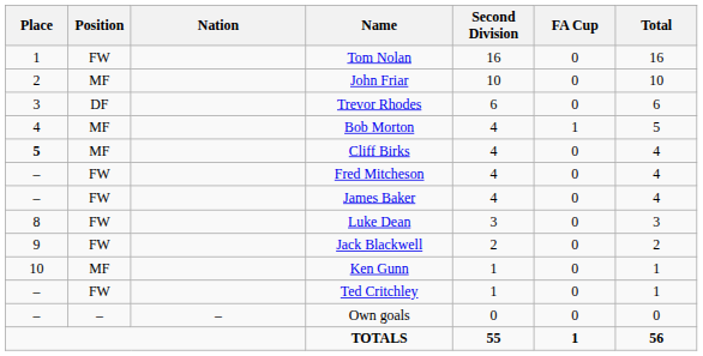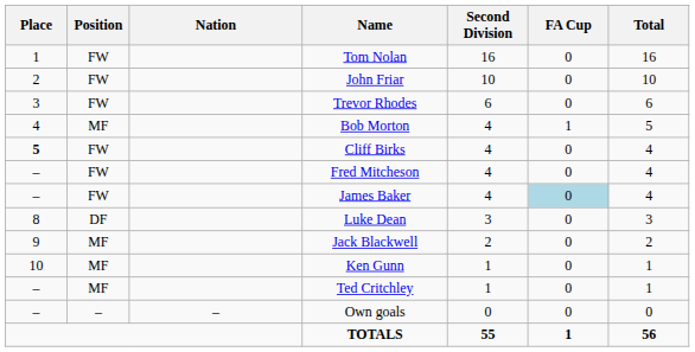 <table class="wikitable" style="font-size: 95%; text-align: center;">
 <tr>
 <th width=60>Place</th>
 <th width=60>Position</th>
 <th width=180>Nation</th>
 <th width=150>Name</th>
 <th width=80>Second Division</th>
 <th width=80>FA Cup</th>
 <th width=80>Total</th>
 </tr>
 <tr>
 <td>1</td>
 <td>FW</td>
 <td></td>
 <td><a href='#'>Tom Nolan</a></td>
 <td>16</td>
 <td>0</td>
 <td>16</td>
 </tr>
 <tr>
 <td>2</td>
-<td>MF</td>
+<td>FW</td>
 <td></td>
 <td><a href='#'>John Friar</a></td>
 <td>10</td>
 <td>0</td>
 <td>10</td>
 </tr>
 <tr>
 <td>3</td>
-<td>DF</td>
+<td>FW</td>
 <td></td>
 <td><a href='#'>Trevor Rhodes</a></td>
 <td>6</td>
 <td>0</td>
 <td>6</td>
 </tr>
 <tr>
 <td>4</td>
 <td>MF</td>
 <td></td>
 <td><a href='#'>Bob Morton</a></td>
 <td>4</td>
 <td>1</td>
 <td>5</td>
 </tr>
 <tr>
 <td><strong>5</strong></td>
-<td>MF</td>
+<td>FW</td>
 <td></td>
 <td><a href='#'>Cliff Birks</a></td>
 <td>4</td>
 <td>0</td>
 <td>4</td>
 </tr>
 <tr>
 <td>–</td>
 <td>FW</td>
 <td></td>
 <td><a href='#'>Fred Mitcheson</a></td>
 <td>4</td>
 <td>0</td>
 <td>4</td>
 </tr>
 <tr>
 <td>–</td>
 <td>FW</td>
 <td></td>
 <td><a href='#'>James Baker</a></td>
 <td>4</td>
-<td>0</td>
+<td style="background: lightblue;">0</td>
 <td>4</td>
 </tr>
 <tr>
 <td>8</td>
-<td>FW</td>
+<td>DF</td>
 <td></td>
 <td><a href='#'>Luke Dean</a></td>
 <td>3</td>
 <td>0</td>
 <td>3</td>
 </tr>
 <tr>
 <td>9</td>
-<td>FW</td>
+<td>MF</td>
 <td></td>
 <td><a href='#'>Jack Blackwell</a></td>
 <td>2</td>
 <td>0</td>
 <td>2</td>
 </tr>
 <tr>
 <td>10</td>
 <td>MF</td>
 <td></td>
 <td><a href='#'>Ken Gunn</a></td>
 <td>1</td>
 <td>0</td>
 <td>1</td>
 </tr>
 <tr>
 <td>–</td>
-<td>FW</td>
+<td>MF</td>
 <td></td>
 <td><a href='#'>Ted Critchley</a></td>
 <td>1</td>
 <td>0</td>
 <td>1</td>
 </tr>
 <tr>
 <td>–</td>
 <td>–</td>
 <td>–</td>
 <td>Own goals</td>
 <td>0</td>
 <td>0</td>
 <td>0</td>
 </tr>
 <tr>
 <td colspan="3"></td>
 <td><strong>TOTALS</strong></td>
 <td><strong>55</strong></td>
 <td><strong>1</strong></td>
 <td><strong>56</strong></td>
 </tr>
 </table>
